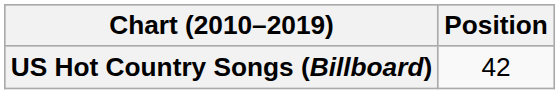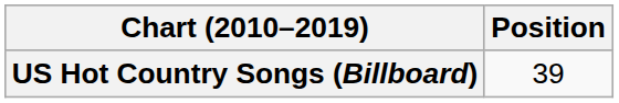 <table class="wikitable plainrowheaders" style="text-align:center">
 <tr>
 <th scope="col">Chart (2010–2019)</th>
 <th scope="col">Position</th>
 </tr>
 <tr>
 <th scope="row">US Hot Country Songs (<em>Billboard</em>)</th>
-<td>42</td>
+<td>39</td>
 </tr>
 </table>
